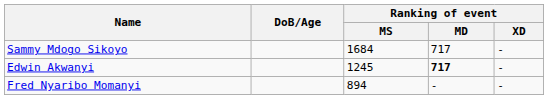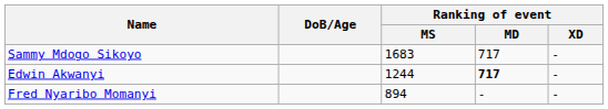 <table class="wikitable" style="width:600px; font-size:95%;">
 <tr>
 <th rowspan="2" align="left">Name</th>
 <th rowspan="2" align="left">DoB/Age</th>
 <th colspan="3" align="center">Ranking of event</th>
 </tr>
 <tr>
 <th align="center">MS</th>
 <th>MD</th>
 <th align="center">XD</th>
 </tr>
 <tr>
 <td><a href='#'>Sammy Mdogo Sikoyo</a></td>
 <td></td>
-<td>1684</td>
+<td>1683</td>
 <td>717</td>
 <td>-</td>
 </tr>
 <tr>
 <td><a href='#'>Edwin Akwanyi</a></td>
 <td></td>
-<td>1245</td>
+<td>1244</td>
 <td><strong>717</strong></td>
 <td>-</td>
 </tr>
 <tr>
 <td><a href='#'>Fred Nyaribo Momanyi</a></td>
 <td></td>
 <td>894</td>
 <td>-</td>
 <td>-</td>
 </tr>
 </table>
